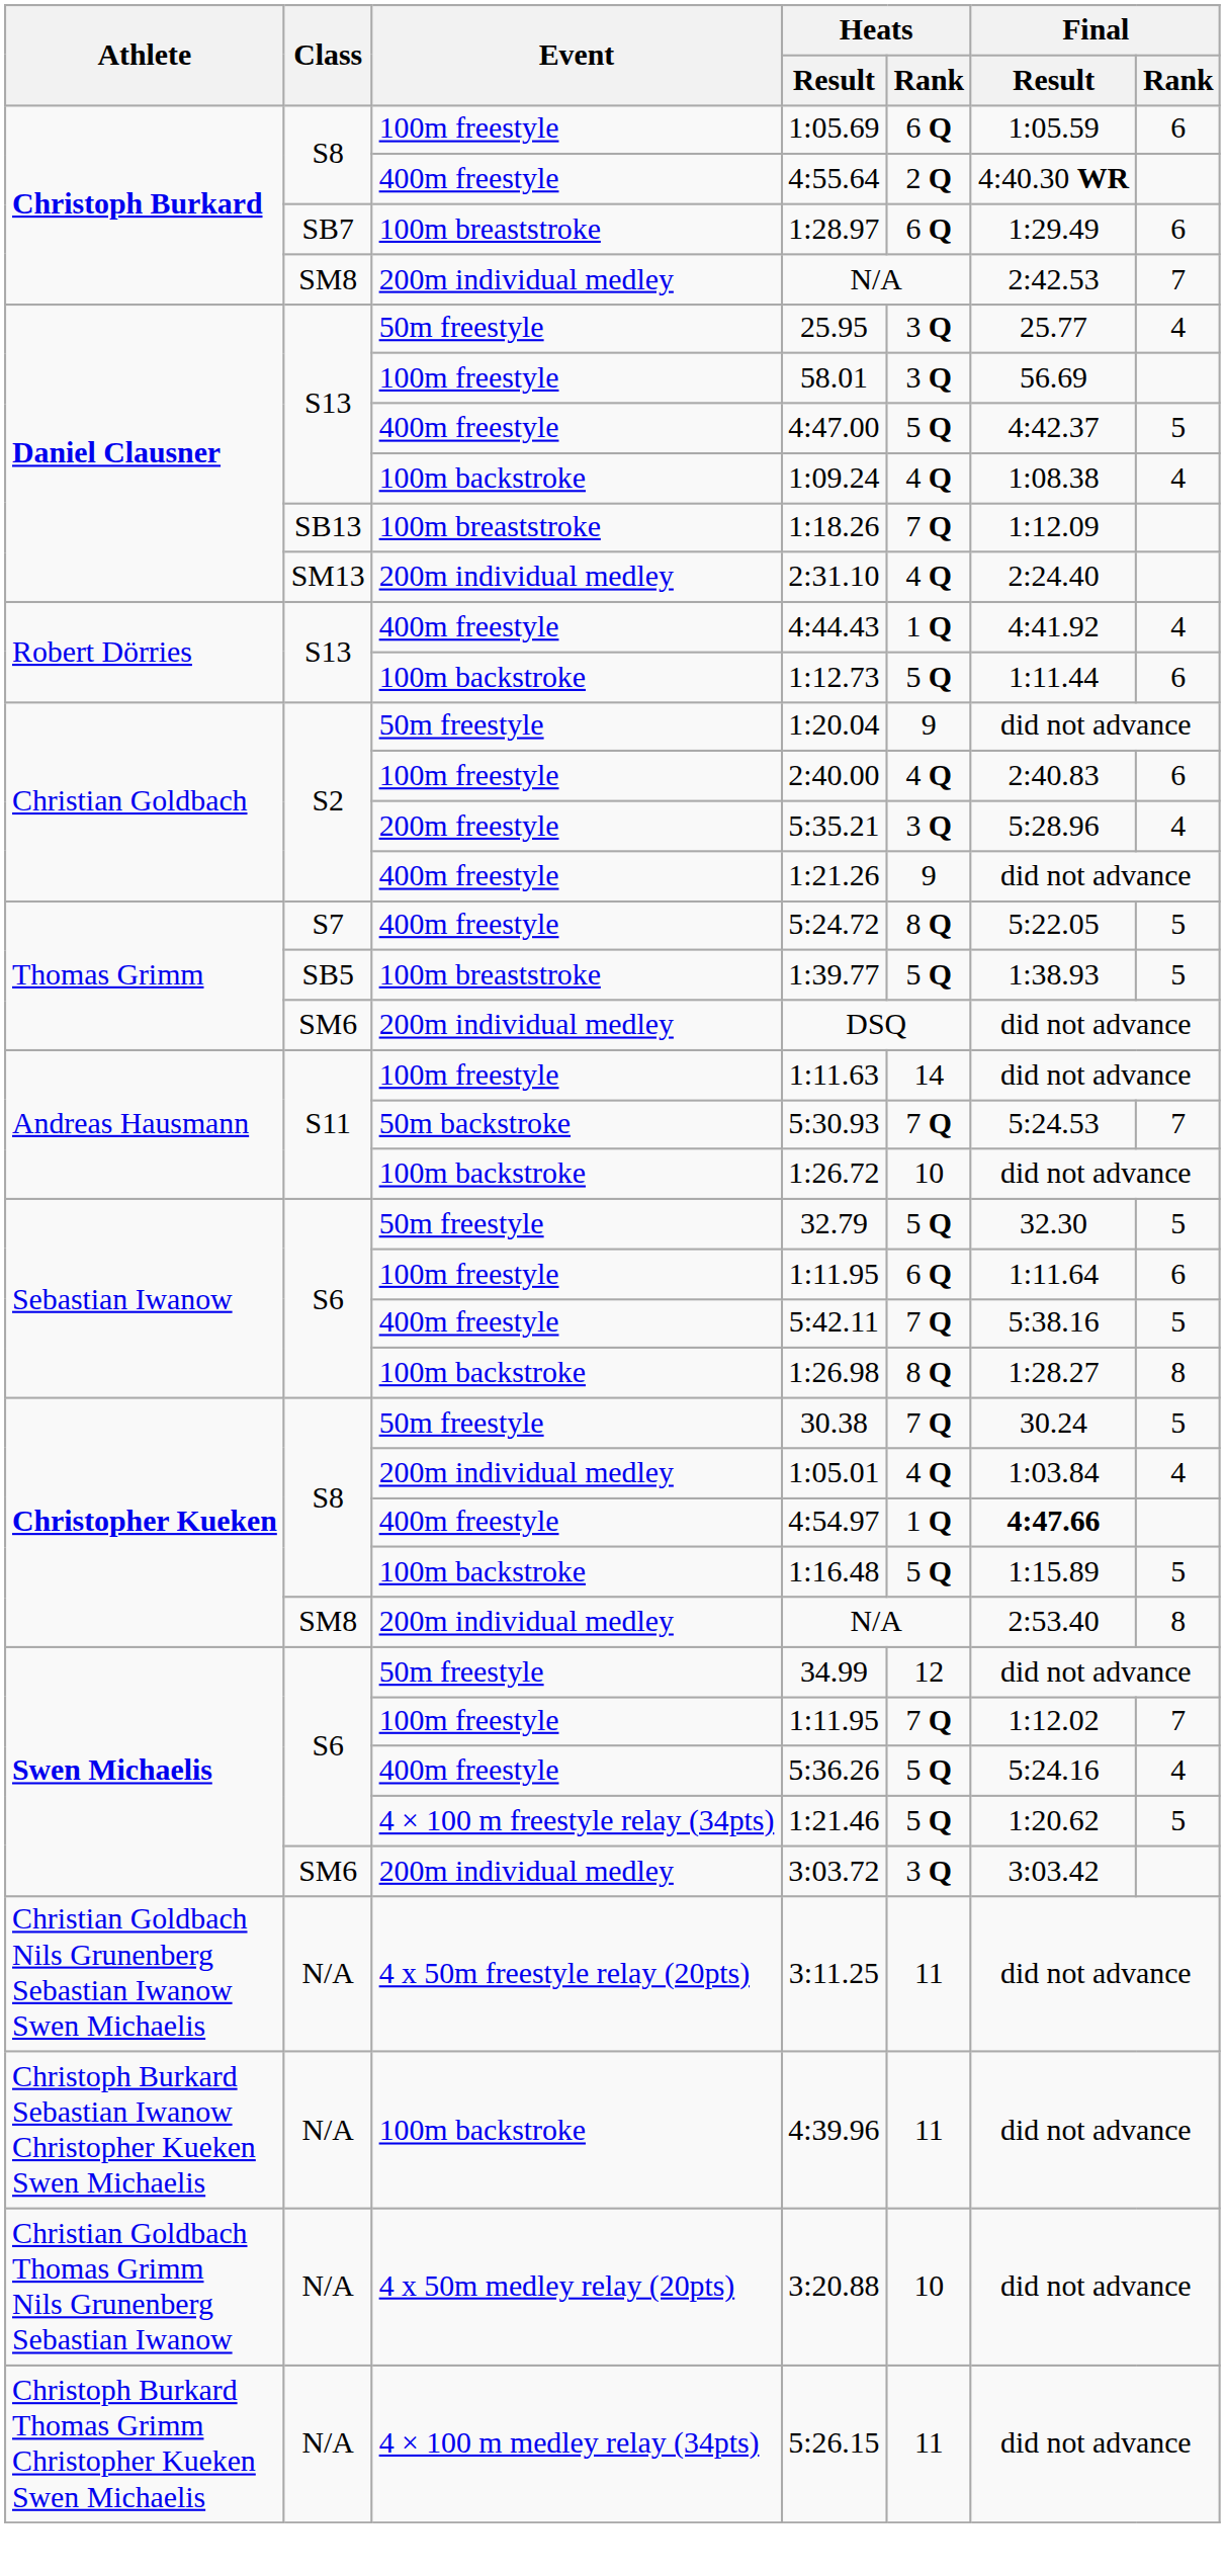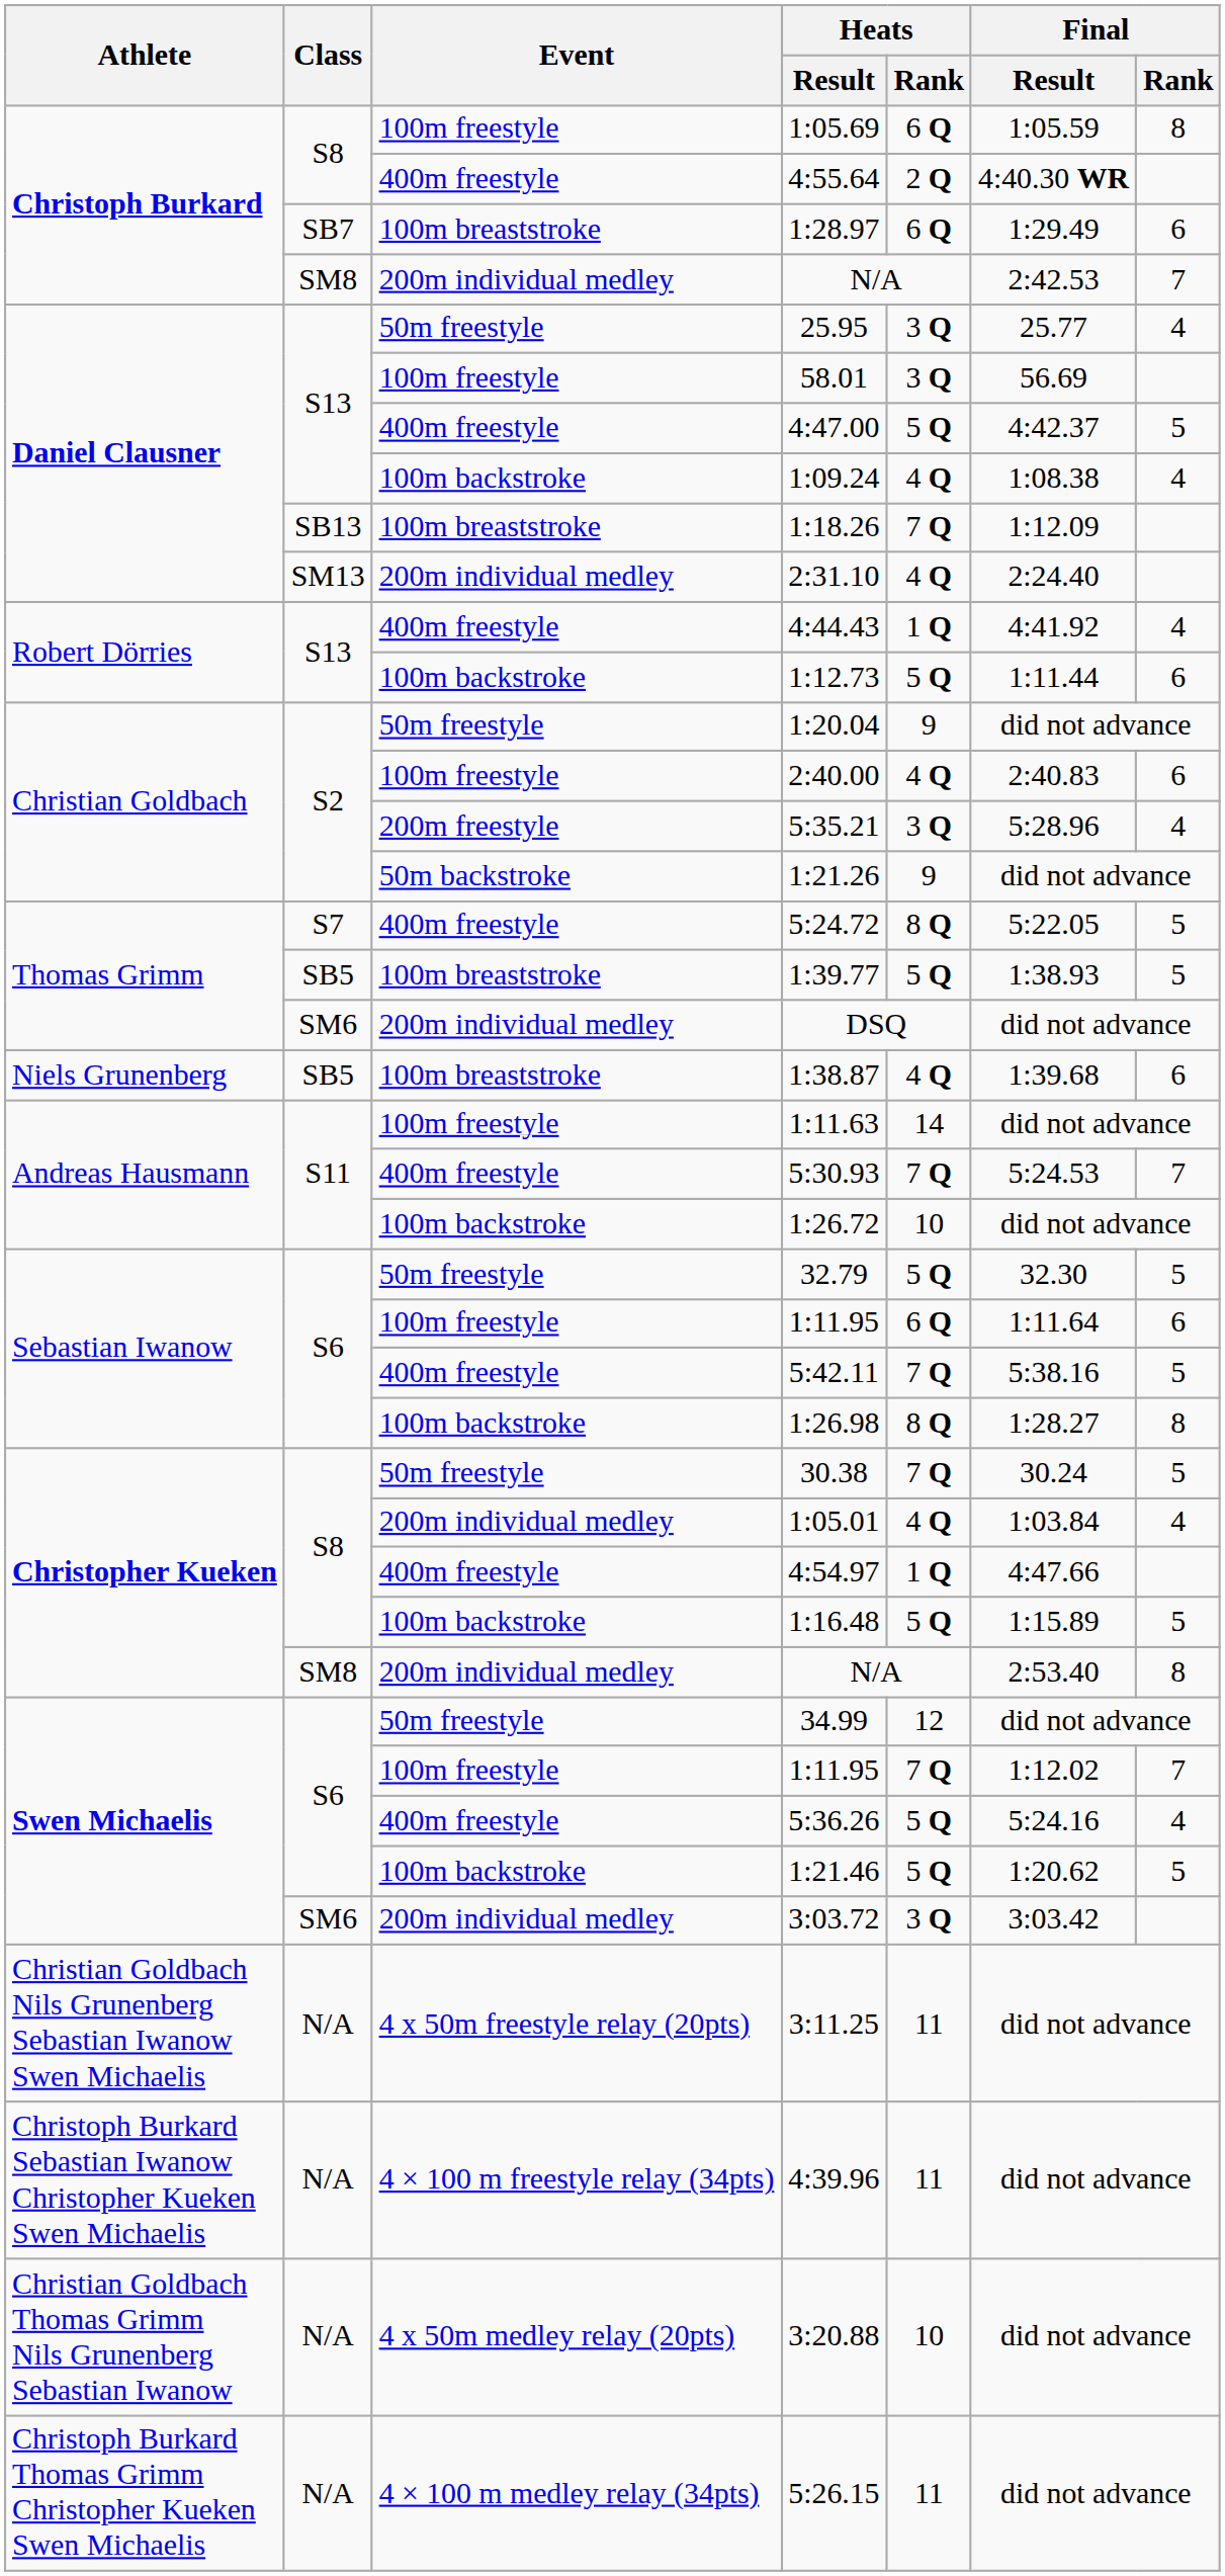 <table class=wikitable style="font-size:90%">
 <tr>
 <th rowspan="2">Athlete</th>
 <th rowspan="2">Class</th>
 <th rowspan="2">Event</th>
 <th colspan="2">Heats</th>
 <th colspan="2">Final</th>
 </tr>
 <tr>
 <th>Result</th>
 <th>Rank</th>
 <th>Result</th>
 <th>Rank</th>
 </tr>
 <tr>
 <td rowspan="4"><strong><a href='#'>Christoph Burkard</a></strong></td>
 <td rowspan="2" style="text-align:center;">S8</td>
 <td><a href='#'>100m freestyle</a></td>
 <td style="text-align:center;">1:05.69</td>
 <td style="text-align:center;">6 <strong>Q</strong></td>
 <td style="text-align:center;">1:05.59</td>
-<td style="text-align:center;">6</td>
+<td style="text-align:center;">8</td>
 </tr>
 <tr>
 <td><a href='#'>400m freestyle</a></td>
 <td style="text-align:center;">4:55.64</td>
 <td style="text-align:center;">2 <strong>Q</strong></td>
 <td style="text-align:center;">4:40.30 <strong>WR</strong></td>
 <td style="text-align:center;"></td>
 </tr>
 <tr>
 <td style="text-align:center;">SB7</td>
 <td><a href='#'>100m breaststroke</a></td>
 <td style="text-align:center;">1:28.97</td>
 <td style="text-align:center;">6 <strong>Q</strong></td>
 <td style="text-align:center;">1:29.49</td>
 <td style="text-align:center;">6</td>
 </tr>
 <tr>
 <td style="text-align:center;">SM8</td>
 <td><a href='#'>200m individual medley</a></td>
 <td style="text-align:center;" colspan="2">N/A</td>
 <td style="text-align:center;">2:42.53</td>
 <td style="text-align:center;">7</td>
 </tr>
 <tr>
 <td rowspan="6"><strong><a href='#'>Daniel Clausner</a></strong></td>
 <td rowspan="4" style="text-align:center;">S13</td>
 <td><a href='#'>50m freestyle</a></td>
 <td style="text-align:center;">25.95</td>
 <td style="text-align:center;">3 <strong>Q</strong></td>
 <td style="text-align:center;">25.77</td>
 <td style="text-align:center;">4</td>
 </tr>
 <tr>
 <td><a href='#'>100m freestyle</a></td>
 <td style="text-align:center;">58.01</td>
 <td style="text-align:center;">3 <strong>Q</strong></td>
 <td style="text-align:center;">56.69</td>
 <td style="text-align:center;"></td>
 </tr>
 <tr>
 <td><a href='#'>400m freestyle</a></td>
 <td style="text-align:center;">4:47.00</td>
 <td style="text-align:center;">5 <strong>Q</strong></td>
 <td style="text-align:center;">4:42.37</td>
 <td style="text-align:center;">5</td>
 </tr>
 <tr>
 <td><a href='#'>100m backstroke</a></td>
 <td style="text-align:center;">1:09.24</td>
 <td style="text-align:center;">4 <strong>Q</strong></td>
 <td style="text-align:center;">1:08.38</td>
 <td style="text-align:center;">4</td>
 </tr>
 <tr>
 <td style="text-align:center;">SB13</td>
 <td><a href='#'>100m breaststroke</a></td>
 <td style="text-align:center;">1:18.26</td>
 <td style="text-align:center;">7 <strong>Q</strong></td>
 <td style="text-align:center;">1:12.09</td>
 <td style="text-align:center;"></td>
 </tr>
 <tr>
 <td style="text-align:center;">SM13</td>
 <td><a href='#'>200m individual medley</a></td>
 <td style="text-align:center;">2:31.10</td>
 <td style="text-align:center;">4 <strong>Q</strong></td>
 <td style="text-align:center;">2:24.40</td>
 <td style="text-align:center;"></td>
 </tr>
 <tr>
 <td rowspan="2"><a href='#'>Robert Dörries</a></td>
 <td rowspan="2" style="text-align:center;">S13</td>
 <td><a href='#'>400m freestyle</a></td>
 <td style="text-align:center;">4:44.43</td>
 <td style="text-align:center;">1 <strong>Q</strong></td>
 <td style="text-align:center;">4:41.92</td>
 <td style="text-align:center;">4</td>
 </tr>
 <tr>
 <td><a href='#'>100m backstroke</a></td>
 <td style="text-align:center;">1:12.73</td>
 <td style="text-align:center;">5 <strong>Q</strong></td>
 <td style="text-align:center;">1:11.44</td>
 <td style="text-align:center;">6</td>
 </tr>
 <tr>
 <td rowspan="4"><a href='#'>Christian Goldbach</a></td>
 <td rowspan="4" style="text-align:center;">S2</td>
 <td><a href='#'>50m freestyle</a></td>
 <td style="text-align:center;">1:20.04</td>
 <td style="text-align:center;">9</td>
 <td style="text-align:center;" colspan="2">did not advance</td>
 </tr>
 <tr>
 <td><a href='#'>100m freestyle</a></td>
 <td style="text-align:center;">2:40.00</td>
 <td style="text-align:center;">4 <strong>Q</strong></td>
 <td style="text-align:center;">2:40.83</td>
 <td style="text-align:center;">6</td>
 </tr>
 <tr>
 <td><a href='#'>200m freestyle</a></td>
 <td style="text-align:center;">5:35.21</td>
 <td style="text-align:center;">3 <strong>Q</strong></td>
 <td style="text-align:center;">5:28.96</td>
 <td style="text-align:center;">4</td>
 </tr>
 <tr>
-<td><a href='#'>400m freestyle</a></td>
+<td><a href='#'>50m backstroke</a></td>
 <td style="text-align:center;">1:21.26</td>
 <td style="text-align:center;">9</td>
 <td style="text-align:center;" colspan="2">did not advance</td>
 </tr>
 <tr>
 <td rowspan="3"><a href='#'>Thomas Grimm</a></td>
 <td style="text-align:center;">S7</td>
 <td><a href='#'>400m freestyle</a></td>
 <td style="text-align:center;">5:24.72</td>
 <td style="text-align:center;">8 <strong>Q</strong></td>
 <td style="text-align:center;">5:22.05</td>
 <td style="text-align:center;">5</td>
 </tr>
 <tr>
 <td style="text-align:center;">SB5</td>
 <td><a href='#'>100m breaststroke</a></td>
 <td style="text-align:center;">1:39.77</td>
 <td style="text-align:center;">5 <strong>Q</strong></td>
 <td style="text-align:center;">1:38.93</td>
 <td style="text-align:center;">5</td>
 </tr>
 <tr>
 <td style="text-align:center;">SM6</td>
 <td><a href='#'>200m individual medley</a></td>
 <td style="text-align:center;" colspan="2">DSQ</td>
 <td style="text-align:center;" colspan="2">did not advance</td>
 </tr>
 <tr>
+<td><a href='#'>Niels Grunenberg</a></td>
+<td style="text-align:center;">SB5</td>
+<td><a href='#'>100m breaststroke</a></td>
+<td style="text-align:center;">1:38.87</td>
+<td style="text-align:center;">4 <strong>Q</strong></td>
+<td style="text-align:center;">1:39.68</td>
+<td style="text-align:center;">6</td>
+</tr>
+<tr>
 <td rowspan="3"><a href='#'>Andreas Hausmann</a></td>
 <td rowspan="3" style="text-align:center;">S11</td>
 <td><a href='#'>100m freestyle</a></td>
 <td style="text-align:center;">1:11.63</td>
 <td style="text-align:center;">14</td>
 <td style="text-align:center;" colspan="2">did not advance</td>
 </tr>
 <tr>
-<td><a href='#'>50m backstroke</a></td>
+<td><a href='#'>400m freestyle</a></td>
 <td style="text-align:center;">5:30.93</td>
 <td style="text-align:center;">7 <strong>Q</strong></td>
 <td style="text-align:center;">5:24.53</td>
 <td style="text-align:center;">7</td>
 </tr>
 <tr>
 <td><a href='#'>100m backstroke</a></td>
 <td style="text-align:center;">1:26.72</td>
 <td style="text-align:center;">10</td>
 <td style="text-align:center;" colspan="2">did not advance</td>
 </tr>
 <tr>
 <td rowspan="4"><a href='#'>Sebastian Iwanow</a></td>
 <td rowspan="4" style="text-align:center;">S6</td>
 <td><a href='#'>50m freestyle</a></td>
 <td style="text-align:center;">32.79</td>
 <td style="text-align:center;">5 <strong>Q</strong></td>
 <td style="text-align:center;">32.30</td>
 <td style="text-align:center;">5</td>
 </tr>
 <tr>
 <td><a href='#'>100m freestyle</a></td>
 <td style="text-align:center;">1:11.95</td>
 <td style="text-align:center;">6 <strong>Q</strong></td>
 <td style="text-align:center;">1:11.64</td>
 <td style="text-align:center;">6</td>
 </tr>
 <tr>
 <td><a href='#'>400m freestyle</a></td>
 <td style="text-align:center;">5:42.11</td>
 <td style="text-align:center;">7 <strong>Q</strong></td>
 <td style="text-align:center;">5:38.16</td>
 <td style="text-align:center;">5</td>
 </tr>
 <tr>
 <td><a href='#'>100m backstroke</a></td>
 <td style="text-align:center;">1:26.98</td>
 <td style="text-align:center;">8 <strong>Q</strong></td>
 <td style="text-align:center;">1:28.27</td>
 <td style="text-align:center;">8</td>
 </tr>
 <tr>
 <td rowspan="5"><strong><a href='#'>Christopher Kueken</a></strong></td>
 <td rowspan="4" style="text-align:center;">S8</td>
 <td><a href='#'>50m freestyle</a></td>
 <td style="text-align:center;">30.38</td>
 <td style="text-align:center;">7 <strong>Q</strong></td>
 <td style="text-align:center;">30.24</td>
 <td style="text-align:center;">5</td>
 </tr>
 <tr>
 <td><a href='#'>200m individual medley</a></td>
 <td style="text-align:center;">1:05.01</td>
 <td style="text-align:center;">4 <strong>Q</strong></td>
 <td style="text-align:center;">1:03.84</td>
 <td style="text-align:center;">4</td>
 </tr>
 <tr>
 <td><a href='#'>400m freestyle</a></td>
 <td style="text-align:center;">4:54.97</td>
 <td style="text-align:center;">1 <strong>Q</strong></td>
-<td style="text-align:center;"><strong>4:47.66</strong></td>
+<td style="text-align:center;">4:47.66</td>
 <td style="text-align:center;"></td>
 </tr>
 <tr>
 <td><a href='#'>100m backstroke</a></td>
 <td style="text-align:center;">1:16.48</td>
 <td style="text-align:center;">5 <strong>Q</strong></td>
 <td style="text-align:center;">1:15.89</td>
 <td style="text-align:center;">5</td>
 </tr>
 <tr>
 <td style="text-align:center;">SM8</td>
 <td><a href='#'>200m individual medley</a></td>
 <td style="text-align:center;" colspan="2">N/A</td>
 <td style="text-align:center;">2:53.40</td>
 <td style="text-align:center;">8</td>
 </tr>
 <tr>
 <td rowspan="5"><strong><a href='#'>Swen Michaelis</a></strong></td>
 <td rowspan="4" style="text-align:center;">S6</td>
 <td><a href='#'>50m freestyle</a></td>
 <td style="text-align:center;">34.99</td>
 <td style="text-align:center;">12</td>
 <td style="text-align:center;" colspan="2">did not advance</td>
 </tr>
 <tr>
 <td><a href='#'>100m freestyle</a></td>
 <td style="text-align:center;">1:11.95</td>
 <td style="text-align:center;">7 <strong>Q</strong></td>
 <td style="text-align:center;">1:12.02</td>
 <td style="text-align:center;">7</td>
 </tr>
 <tr>
 <td><a href='#'>400m freestyle</a></td>
 <td style="text-align:center;">5:36.26</td>
 <td style="text-align:center;">5 <strong>Q</strong></td>
 <td style="text-align:center;">5:24.16</td>
 <td style="text-align:center;">4</td>
 </tr>
 <tr>
-<td><a href='#'>4 × 100 m freestyle relay (34pts)</a></td>
+<td><a href='#'>100m backstroke</a></td>
 <td style="text-align:center;">1:21.46</td>
 <td style="text-align:center;">5 <strong>Q</strong></td>
 <td style="text-align:center;">1:20.62</td>
 <td style="text-align:center;">5</td>
 </tr>
 <tr>
 <td style="text-align:center;">SM6</td>
 <td><a href='#'>200m individual medley</a></td>
 <td style="text-align:center;">3:03.72</td>
 <td style="text-align:center;">3 <strong>Q</strong></td>
 <td style="text-align:center;">3:03.42</td>
 <td style="text-align:center;"></td>
 </tr>
 <tr>
 <td><a href='#'>Christian Goldbach</a><br> <a href='#'>Nils Grunenberg</a><br> <a href='#'>Sebastian Iwanow</a><br> <a href='#'>Swen Michaelis</a></td>
 <td style="text-align:center;">N/A</td>
 <td><a href='#'>4 x 50m freestyle relay (20pts)</a></td>
 <td style="text-align:center;">3:11.25</td>
 <td style="text-align:center;">11</td>
 <td style="text-align:center;" colspan="2">did not advance</td>
 </tr>
 <tr>
 <td><a href='#'>Christoph Burkard</a><br> <a href='#'>Sebastian Iwanow</a><br> <a href='#'>Christopher Kueken</a><br> <a href='#'>Swen Michaelis</a></td>
 <td style="text-align:center;">N/A</td>
-<td><a href='#'>100m backstroke</a></td>
+<td><a href='#'>4 × 100 m freestyle relay (34pts)</a></td>
 <td style="text-align:center;">4:39.96</td>
 <td style="text-align:center;">11</td>
 <td style="text-align:center;" colspan="2">did not advance</td>
 </tr>
 <tr>
 <td><a href='#'>Christian Goldbach</a><br> <a href='#'>Thomas Grimm</a><br> <a href='#'>Nils Grunenberg</a><br> <a href='#'>Sebastian Iwanow</a></td>
 <td style="text-align:center;">N/A</td>
 <td><a href='#'>4 x 50m medley relay (20pts)</a></td>
 <td style="text-align:center;">3:20.88</td>
 <td style="text-align:center;">10</td>
 <td style="text-align:center;" colspan="2">did not advance</td>
 </tr>
 <tr>
 <td><a href='#'>Christoph Burkard</a><br> <a href='#'>Thomas Grimm</a><br> <a href='#'>Christopher Kueken</a><br> <a href='#'>Swen Michaelis</a></td>
 <td style="text-align:center;">N/A</td>
 <td><a href='#'>4 × 100 m medley relay (34pts)</a></td>
 <td style="text-align:center;">5:26.15</td>
 <td style="text-align:center;">11</td>
 <td style="text-align:center;" colspan="2">did not advance</td>
 </tr>
 </table>
